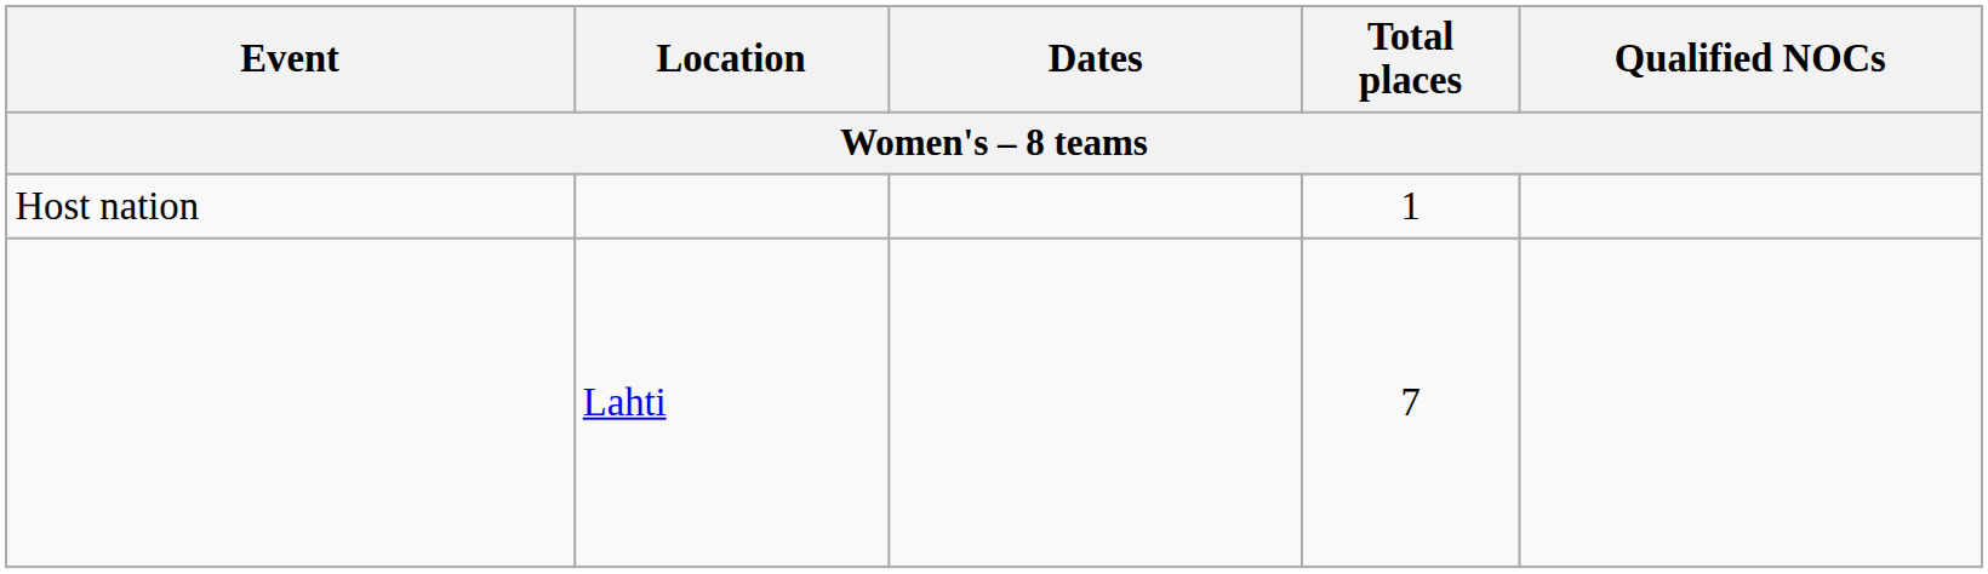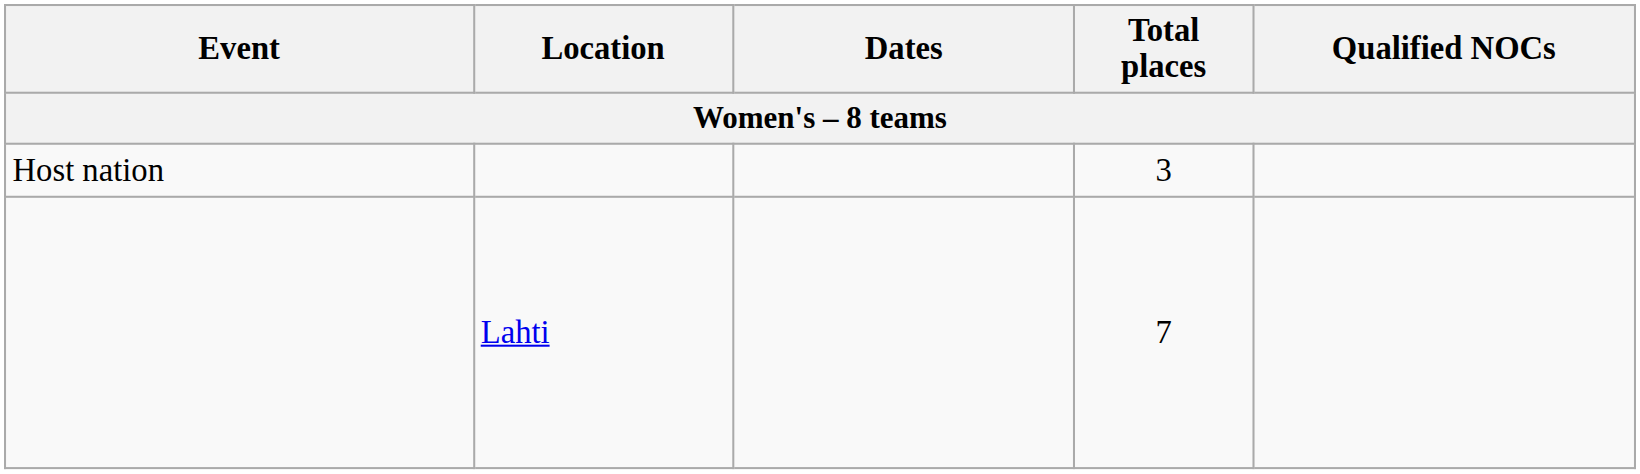 <table class="wikitable" width=800>
 <tr>
 <th>Event</th>
 <th width=120>Location</th>
 <th width=160>Dates</th>
 <th width=80>Total places</th>
 <th width=180>Qualified NOCs</th>
 </tr>
 <tr style="font-size:95%;">
 <th colspan=5>Women's – 8 teams</th>
 </tr>
 <tr>
 <td>Host nation</td>
 <td></td>
 <td></td>
-<td align="center">1</td>
+<td align="center">3</td>
 <td></td>
 </tr>
 <tr>
 <td></td>
 <td> <a href='#'>Lahti</a></td>
 <td align="center"></td>
 <td align="center">7</td>
 <td><br><br><br><br><s></s><br><br><br></td>
 </tr>
 </table>
